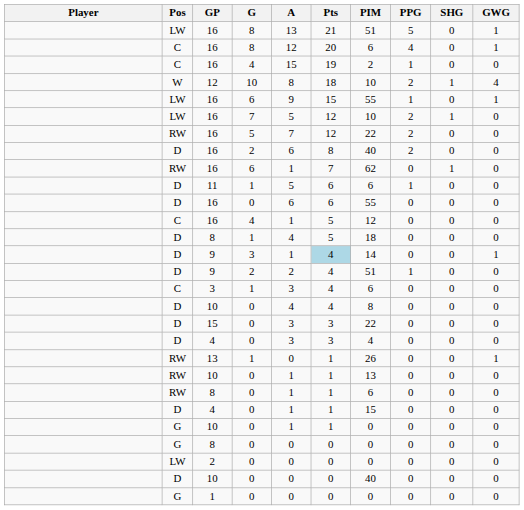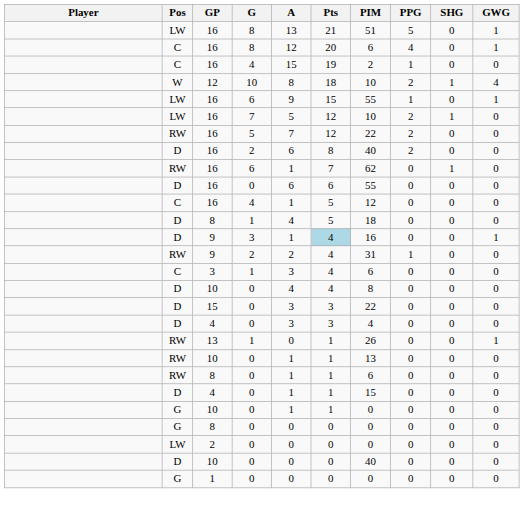 <table class="wikitable sortable" width="60%">
 <tr ALIGN="center">
 <th bgcolor="#DDDDFF" width="20%">Player</th>
 <th bgcolor="#DDDDFF" width="3%" title="Position">Pos</th>
 <th bgcolor="#DDDDFF" width="5%" title="Games played">GP</th>
 <th bgcolor="#DDDDFF" width="5%" title="Goals">G</th>
 <th bgcolor="#DDDDFF" width="5%" title="Assists">A</th>
 <th bgcolor="#DDDDFF" width="5%" title="Points">Pts</th>
 <th bgcolor="#DDDDFF" width="5%" title="Penalties in minutes">PIM</th>
 <th bgcolor="#DDDDFF" width="5%" title="Power-play goals">PPG</th>
 <th bgcolor="#DDDDFF" width="5%" title="Short-handed goals">SHG</th>
 <th bgcolor="#DDDDFF" width="5%" title="Game-winning goals">GWG</th>
 </tr>
 <tr align="center">
 <td align="right"></td>
 <td>LW</td>
 <td>16</td>
 <td>8</td>
 <td>13</td>
 <td>21</td>
 <td>51</td>
 <td>5</td>
 <td>0</td>
 <td>1</td>
 </tr>
 <tr align="center">
 <td align="right"></td>
 <td>C</td>
 <td>16</td>
 <td>8</td>
 <td>12</td>
 <td>20</td>
 <td>6</td>
 <td>4</td>
 <td>0</td>
 <td>1</td>
 </tr>
 <tr align="center">
 <td align="right"></td>
 <td>C</td>
 <td>16</td>
 <td>4</td>
 <td>15</td>
 <td>19</td>
 <td>2</td>
 <td>1</td>
 <td>0</td>
 <td>0</td>
 </tr>
 <tr align="center">
 <td align="right"></td>
 <td>W</td>
 <td>12</td>
 <td>10</td>
 <td>8</td>
 <td>18</td>
 <td>10</td>
 <td>2</td>
 <td>1</td>
 <td>4</td>
 </tr>
 <tr align="center">
 <td align="right"></td>
 <td>LW</td>
 <td>16</td>
 <td>6</td>
 <td>9</td>
 <td>15</td>
 <td>55</td>
 <td>1</td>
 <td>0</td>
 <td>1</td>
 </tr>
 <tr align="center">
 <td align="right"></td>
 <td>LW</td>
 <td>16</td>
 <td>7</td>
 <td>5</td>
 <td>12</td>
 <td>10</td>
 <td>2</td>
 <td>1</td>
 <td>0</td>
 </tr>
 <tr align="center">
 <td align="right"></td>
 <td>RW</td>
 <td>16</td>
 <td>5</td>
 <td>7</td>
 <td>12</td>
 <td>22</td>
 <td>2</td>
 <td>0</td>
 <td>0</td>
 </tr>
 <tr align="center">
 <td align="right"></td>
 <td>D</td>
 <td>16</td>
 <td>2</td>
 <td>6</td>
 <td>8</td>
 <td>40</td>
 <td>2</td>
 <td>0</td>
 <td>0</td>
 </tr>
 <tr align="center">
 <td align="right"></td>
 <td>RW</td>
 <td>16</td>
 <td>6</td>
 <td>1</td>
 <td>7</td>
 <td>62</td>
 <td>0</td>
 <td>1</td>
 <td>0</td>
 </tr>
 <tr align="center">
 <td align="right"></td>
 <td>D</td>
-<td>11</td>
-<td>1</td>
-<td>5</td>
-<td>6</td>
-<td>6</td>
-<td>1</td>
-<td>0</td>
-<td>0</td>
-</tr>
-<tr align="center">
-<td align="right"></td>
-<td>D</td>
 <td>16</td>
 <td>0</td>
 <td>6</td>
 <td>6</td>
 <td>55</td>
 <td>0</td>
 <td>0</td>
 <td>0</td>
 </tr>
 <tr align="center">
 <td align="right"></td>
 <td>C</td>
 <td>16</td>
 <td>4</td>
 <td>1</td>
 <td>5</td>
 <td>12</td>
 <td>0</td>
 <td>0</td>
 <td>0</td>
 </tr>
 <tr align="center">
 <td align="right"></td>
 <td>D</td>
 <td>8</td>
 <td>1</td>
 <td>4</td>
 <td>5</td>
 <td>18</td>
 <td>0</td>
 <td>0</td>
 <td>0</td>
 </tr>
 <tr align="center">
 <td align="right"></td>
 <td>D</td>
 <td>9</td>
 <td>3</td>
 <td>1</td>
 <td style="background: lightblue;">4</td>
-<td>14</td>
+<td>16</td>
 <td>0</td>
 <td>0</td>
 <td>1</td>
 </tr>
 <tr align="center">
 <td align="right"></td>
-<td>D</td>
+<td>RW</td>
 <td>9</td>
 <td>2</td>
 <td>2</td>
 <td>4</td>
-<td>51</td>
+<td>31</td>
 <td>1</td>
 <td>0</td>
 <td>0</td>
 </tr>
 <tr align="center">
 <td align="right"></td>
 <td>C</td>
 <td>3</td>
 <td>1</td>
 <td>3</td>
 <td>4</td>
 <td>6</td>
 <td>0</td>
 <td>0</td>
 <td>0</td>
 </tr>
 <tr align="center">
 <td align="right"></td>
 <td>D</td>
 <td>10</td>
 <td>0</td>
 <td>4</td>
 <td>4</td>
 <td>8</td>
 <td>0</td>
 <td>0</td>
 <td>0</td>
 </tr>
 <tr align="center">
 <td align="right"></td>
 <td>D</td>
 <td>15</td>
 <td>0</td>
 <td>3</td>
 <td>3</td>
 <td>22</td>
 <td>0</td>
 <td>0</td>
 <td>0</td>
 </tr>
 <tr align="center">
 <td align="right"></td>
 <td>D</td>
 <td>4</td>
 <td>0</td>
 <td>3</td>
 <td>3</td>
 <td>4</td>
 <td>0</td>
 <td>0</td>
 <td>0</td>
 </tr>
 <tr align="center">
 <td align="right"></td>
 <td>RW</td>
 <td>13</td>
 <td>1</td>
 <td>0</td>
 <td>1</td>
 <td>26</td>
 <td>0</td>
 <td>0</td>
 <td>1</td>
 </tr>
 <tr align="center">
 <td align="right"></td>
 <td>RW</td>
 <td>10</td>
 <td>0</td>
 <td>1</td>
 <td>1</td>
 <td>13</td>
 <td>0</td>
 <td>0</td>
 <td>0</td>
 </tr>
 <tr align="center">
 <td align="right"></td>
 <td>RW</td>
 <td>8</td>
 <td>0</td>
 <td>1</td>
 <td>1</td>
 <td>6</td>
 <td>0</td>
 <td>0</td>
 <td>0</td>
 </tr>
 <tr align="center">
 <td align="right"></td>
 <td>D</td>
 <td>4</td>
 <td>0</td>
 <td>1</td>
 <td>1</td>
 <td>15</td>
 <td>0</td>
 <td>0</td>
 <td>0</td>
 </tr>
 <tr align="center">
 <td align="right"></td>
 <td>G</td>
 <td>10</td>
 <td>0</td>
 <td>1</td>
 <td>1</td>
 <td>0</td>
 <td>0</td>
 <td>0</td>
 <td>0</td>
 </tr>
 <tr align="center">
 <td align="right"></td>
 <td>G</td>
 <td>8</td>
 <td>0</td>
 <td>0</td>
 <td>0</td>
 <td>0</td>
 <td>0</td>
 <td>0</td>
 <td>0</td>
 </tr>
 <tr align="center">
 <td align="right"></td>
 <td>LW</td>
 <td>2</td>
 <td>0</td>
 <td>0</td>
 <td>0</td>
 <td>0</td>
 <td>0</td>
 <td>0</td>
 <td>0</td>
 </tr>
 <tr align="center">
 <td align="right"></td>
 <td>D</td>
 <td>10</td>
 <td>0</td>
 <td>0</td>
 <td>0</td>
 <td>40</td>
 <td>0</td>
 <td>0</td>
 <td>0</td>
 </tr>
 <tr align="center">
 <td align="right"></td>
 <td>G</td>
 <td>1</td>
 <td>0</td>
 <td>0</td>
 <td>0</td>
 <td>0</td>
 <td>0</td>
 <td>0</td>
 <td>0</td>
 </tr>
 </table>
